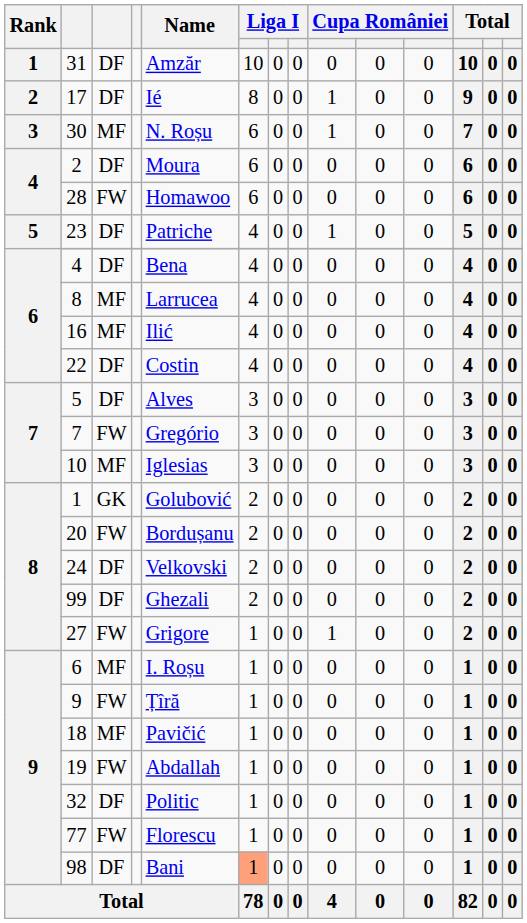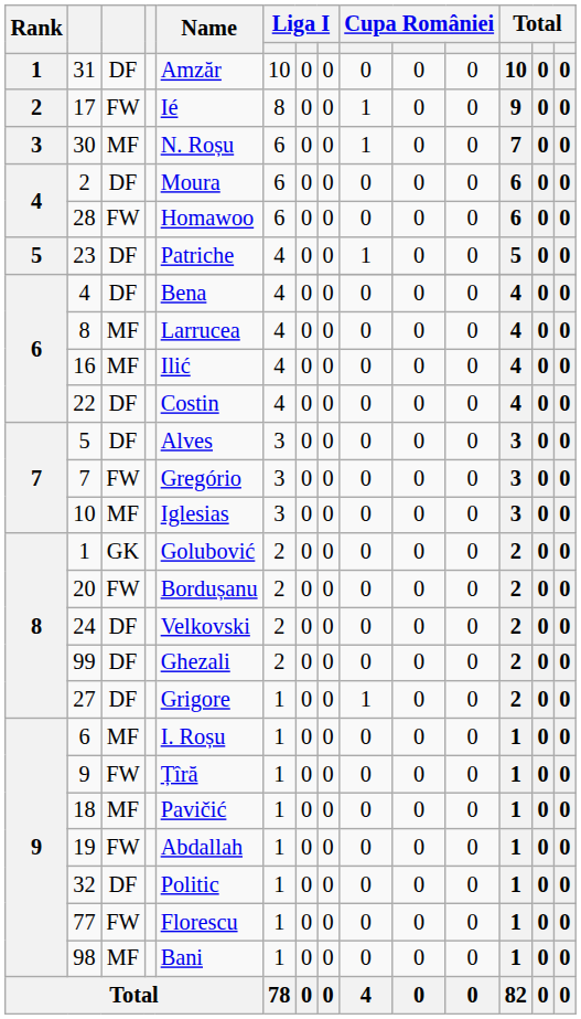 <table class="wikitable sortable" style="text-align:center; font-size:90%;">
 <tr>
 <th rowspan="2">Rank</th>
 <th rowspan="2"></th>
 <th rowspan="2"></th>
 <th rowspan="2"></th>
 <th rowspan="2">Name</th>
 <th colspan="3"><a href='#'>Liga I</a></th>
 <th colspan="3"><a href='#'>Cupa României</a></th>
 <th colspan="3">Total</th>
 </tr>
 <tr>
 <th></th>
 <th></th>
 <th></th>
 <th></th>
 <th></th>
 <th></th>
 <th></th>
 <th></th>
 <th></th>
 </tr>
 <tr>
 <th rowspan="1">1</th>
 <td>31</td>
 <td>DF</td>
 <td></td>
 <td style="text-align:left;"><a href='#'>Amzăr</a><br></td>
 <td>10</td>
 <td>0</td>
 <td>0<br></td>
 <td>0</td>
 <td>0</td>
 <td>0<br></td>
 <th>10</th>
 <th>0</th>
 <th>0</th>
 </tr>
 <tr>
 <th rowspan="1">2</th>
 <td>17</td>
-<td>DF</td>
+<td>FW</td>
 <td></td>
 <td style="text-align:left;"><a href='#'>Ié</a><br></td>
 <td>8</td>
 <td>0</td>
 <td>0<br></td>
 <td>1</td>
 <td>0</td>
 <td>0<br></td>
 <th>9</th>
 <th>0</th>
 <th>0</th>
 </tr>
 <tr>
 <th rowspan="1">3</th>
 <td>30</td>
 <td>MF</td>
 <td></td>
 <td style="text-align:left;"><a href='#'>N. Roșu</a><br></td>
 <td>6</td>
 <td>0</td>
 <td>0<br></td>
 <td>1</td>
 <td>0</td>
 <td>0<br></td>
 <th>7</th>
 <th>0</th>
 <th>0</th>
 </tr>
 <tr>
 <th rowspan="2">4</th>
 <td>2</td>
 <td>DF</td>
 <td></td>
 <td style="text-align:left;"><a href='#'>Moura</a><br></td>
 <td>6</td>
 <td>0</td>
 <td>0<br></td>
 <td>0</td>
 <td>0</td>
 <td>0<br></td>
 <th>6</th>
 <th>0</th>
 <th>0</th>
 </tr>
 <tr>
 <td>28</td>
 <td>FW</td>
 <td></td>
 <td style="text-align:left;"><a href='#'>Homawoo</a><br></td>
 <td>6</td>
 <td>0</td>
 <td>0<br></td>
 <td>0</td>
 <td>0</td>
 <td>0<br></td>
 <th>6</th>
 <th>0</th>
 <th>0</th>
 </tr>
 <tr>
 <th rowspan="1">5</th>
 <td>23</td>
 <td>DF</td>
 <td></td>
 <td style="text-align:left;"><a href='#'>Patriche</a><br></td>
 <td>4</td>
 <td>0</td>
 <td>0<br></td>
 <td>1</td>
 <td>0</td>
 <td>0<br></td>
 <th>5</th>
 <th>0</th>
 <th>0</th>
 </tr>
 <tr>
 <th rowspan="5">6</th>
 </tr>
 <tr>
 <td>4</td>
 <td>DF</td>
 <td></td>
 <td style="text-align:left;"><a href='#'>Bena</a><br></td>
 <td>4</td>
 <td>0</td>
 <td>0<br></td>
 <td>0</td>
 <td>0</td>
 <td>0<br></td>
 <th>4</th>
 <th>0</th>
 <th>0</th>
 </tr>
 <tr>
 <td>8</td>
 <td>MF</td>
 <td></td>
 <td style="text-align:left;"><a href='#'>Larrucea</a><br></td>
 <td>4</td>
 <td>0</td>
 <td>0<br></td>
 <td>0</td>
 <td>0</td>
 <td>0<br></td>
 <th>4</th>
 <th>0</th>
 <th>0</th>
 </tr>
 <tr>
 <td>16</td>
 <td>MF</td>
 <td></td>
 <td style="text-align:left;"><a href='#'>Ilić</a><br></td>
 <td>4</td>
 <td>0</td>
 <td>0<br></td>
 <td>0</td>
 <td>0</td>
 <td>0<br></td>
 <th>4</th>
 <th>0</th>
 <th>0</th>
 </tr>
 <tr>
 <td>22</td>
 <td>DF</td>
 <td></td>
 <td style="text-align:left;"><a href='#'>Costin</a><br></td>
 <td>4</td>
 <td>0</td>
 <td>0<br></td>
 <td>0</td>
 <td>0</td>
 <td>0<br></td>
 <th>4</th>
 <th>0</th>
 <th>0</th>
 </tr>
 <tr>
 <th rowspan="3">7</th>
 <td>5</td>
 <td>DF</td>
 <td></td>
 <td style="text-align:left;"><a href='#'>Alves</a><br></td>
 <td>3</td>
 <td>0</td>
 <td>0<br></td>
 <td>0</td>
 <td>0</td>
 <td>0<br></td>
 <th>3</th>
 <th>0</th>
 <th>0</th>
 </tr>
 <tr>
 <td>7</td>
 <td>FW</td>
 <td></td>
 <td style="text-align:left;"><a href='#'>Gregório</a><br></td>
 <td>3</td>
 <td>0</td>
 <td>0<br></td>
 <td>0</td>
 <td>0</td>
 <td>0<br></td>
 <th>3</th>
 <th>0</th>
 <th>0</th>
 </tr>
 <tr>
 <td>10</td>
 <td>MF</td>
 <td></td>
 <td style="text-align:left;"><a href='#'>Iglesias</a><br></td>
 <td>3</td>
 <td>0</td>
 <td>0<br></td>
 <td>0</td>
 <td>0</td>
 <td>0<br></td>
 <th>3</th>
 <th>0</th>
 <th>0</th>
 </tr>
 <tr>
 <th rowspan="5">8</th>
 <td>1</td>
 <td>GK</td>
 <td></td>
 <td style="text-align:left;"><a href='#'>Golubović</a><br></td>
 <td>2</td>
 <td>0</td>
 <td>0<br></td>
 <td>0</td>
 <td>0</td>
 <td>0<br></td>
 <th>2</th>
 <th>0</th>
 <th>0</th>
 </tr>
 <tr>
 <td>20</td>
 <td>FW</td>
 <td></td>
 <td style="text-align:left;"><a href='#'>Bordușanu</a><br></td>
 <td>2</td>
 <td>0</td>
 <td>0<br></td>
 <td>0</td>
 <td>0</td>
 <td>0<br></td>
 <th>2</th>
 <th>0</th>
 <th>0</th>
 </tr>
 <tr>
 <td>24</td>
 <td>DF</td>
 <td></td>
 <td style="text-align:left;"><a href='#'>Velkovski</a><br></td>
 <td>2</td>
 <td>0</td>
 <td>0<br></td>
 <td>0</td>
 <td>0</td>
 <td>0<br></td>
 <th>2</th>
 <th>0</th>
 <th>0</th>
 </tr>
 <tr>
 <td>99</td>
 <td>DF</td>
 <td></td>
 <td style="text-align:left;"><a href='#'>Ghezali</a><br></td>
 <td>2</td>
 <td>0</td>
 <td>0<br></td>
 <td>0</td>
 <td>0</td>
 <td>0<br></td>
 <th>2</th>
 <th>0</th>
 <th>0</th>
 </tr>
 <tr>
 <td>27</td>
-<td>FW</td>
+<td>DF</td>
 <td></td>
 <td style="text-align:left;"><a href='#'>Grigore</a><br></td>
 <td>1</td>
 <td>0</td>
 <td>0<br></td>
 <td>1</td>
 <td>0</td>
 <td>0<br></td>
 <th>2</th>
 <th>0</th>
 <th>0</th>
 </tr>
 <tr>
 <th rowspan="7">9</th>
 <td>6</td>
 <td>MF</td>
 <td></td>
 <td style="text-align:left;"><a href='#'>I. Roșu</a><br></td>
 <td>1</td>
 <td>0</td>
 <td>0<br></td>
 <td>0</td>
 <td>0</td>
 <td>0<br></td>
 <th>1</th>
 <th>0</th>
 <th>0</th>
 </tr>
 <tr>
 <td>9</td>
 <td>FW</td>
 <td></td>
 <td style="text-align:left;"><a href='#'>Țîră</a><br></td>
 <td>1</td>
 <td>0</td>
 <td>0<br></td>
 <td>0</td>
 <td>0</td>
 <td>0<br></td>
 <th>1</th>
 <th>0</th>
 <th>0</th>
 </tr>
 <tr>
 <td>18</td>
 <td>MF</td>
 <td></td>
 <td style="text-align:left;"><a href='#'>Pavičić</a><br></td>
 <td>1</td>
 <td>0</td>
 <td>0<br></td>
 <td>0</td>
 <td>0</td>
 <td>0<br></td>
 <th>1</th>
 <th>0</th>
 <th>0</th>
 </tr>
 <tr>
 <td>19</td>
 <td>FW</td>
 <td></td>
 <td style="text-align:left;"><a href='#'>Abdallah</a><br></td>
 <td>1</td>
 <td>0</td>
 <td>0<br></td>
 <td>0</td>
 <td>0</td>
 <td>0<br></td>
 <th>1</th>
 <th>0</th>
 <th>0</th>
 </tr>
 <tr>
 <td>32</td>
 <td>DF</td>
 <td></td>
 <td style="text-align:left;"><a href='#'>Politic</a><br></td>
 <td>1</td>
 <td>0</td>
 <td>0<br></td>
 <td>0</td>
 <td>0</td>
 <td>0<br></td>
 <th>1</th>
 <th>0</th>
 <th>0</th>
 </tr>
 <tr>
 <td>77</td>
 <td>FW</td>
 <td></td>
 <td style="text-align:left;"><a href='#'>Florescu</a><br></td>
 <td>1</td>
 <td>0</td>
 <td>0<br></td>
 <td>0</td>
 <td>0</td>
 <td>0<br></td>
 <th>1</th>
 <th>0</th>
 <th>0</th>
 </tr>
 <tr>
 <td>98</td>
-<td>DF</td>
+<td>MF</td>
 <td></td>
 <td style="text-align:left;"><a href='#'>Bani</a><br></td>
-<td style="background: lightsalmon;">1</td>
+<td>1</td>
 <td>0</td>
 <td>0<br></td>
 <td>0</td>
 <td>0</td>
 <td>0<br></td>
 <th>1</th>
 <th>0</th>
 <th>0</th>
 </tr>
 <tr>
 <th colspan="5">Total<br></th>
 <th>78</th>
 <th>0</th>
 <th>0<br></th>
 <th>4</th>
 <th>0</th>
 <th>0<br></th>
 <th>82</th>
 <th>0</th>
 <th>0</th>
 </tr>
 </table>
